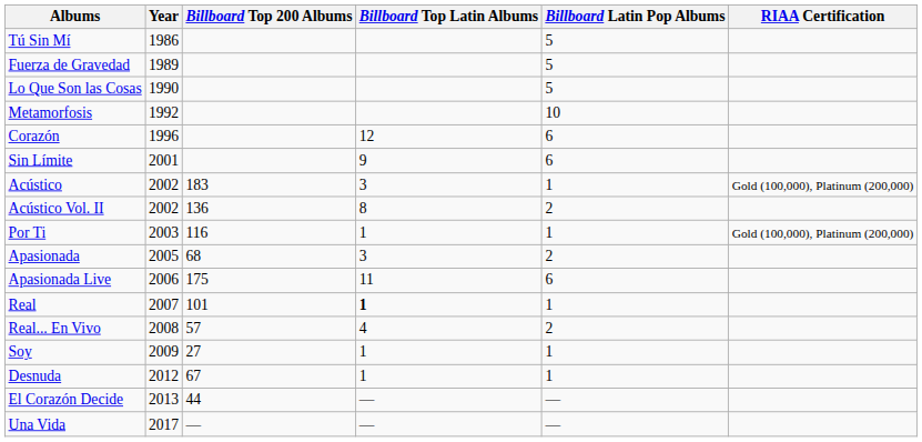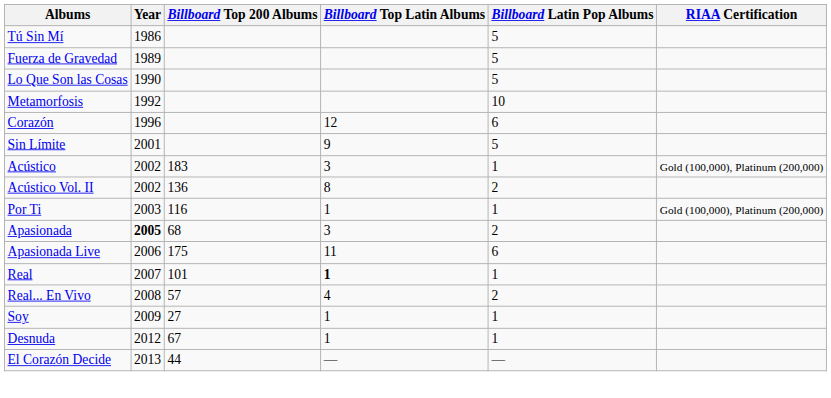 <table class="wikitable">
 <tr>
 <th align="center">Albums</th>
 <th align="center">Year</th>
 <th align="center"><em><a href='#'>Billboard</a></em> Top 200 Albums</th>
 <th align="center"><em><a href='#'>Billboard</a></em> Top Latin Albums</th>
 <th align="center"><em><a href='#'>Billboard</a></em> Latin Pop Albums</th>
 <th align="center"><a href='#'>RIAA</a> Certification</th>
 </tr>
 <tr>
 <td align="left"><a href='#'>Tú Sin Mí</a></td>
 <td align="left">1986</td>
 <td align="left"></td>
 <td align="left"></td>
 <td align="left">5</td>
 <td align="left"></td>
 </tr>
 <tr>
 <td align="left"><a href='#'>Fuerza de Gravedad</a></td>
 <td align="left">1989</td>
 <td align="left"></td>
 <td align="left"></td>
 <td align="left">5</td>
 <td align="left"></td>
 </tr>
 <tr>
 <td align="left"><a href='#'>Lo Que Son las Cosas</a></td>
 <td align="left">1990</td>
 <td align="left"></td>
 <td align="left"></td>
 <td align="left">5</td>
 <td align="left"></td>
 </tr>
 <tr>
 <td align="left"><a href='#'>Metamorfosis</a></td>
 <td align="left">1992</td>
 <td align="left"></td>
 <td align="left"></td>
 <td align="left">10</td>
 <td align="left"></td>
 </tr>
 <tr>
 <td align="left"><a href='#'>Corazón</a></td>
 <td align="left">1996</td>
 <td align="left"></td>
 <td align="left">12</td>
 <td align="left">6</td>
 <td align="left"></td>
 </tr>
 <tr>
 <td align="left"><a href='#'>Sin Límite</a></td>
 <td align="left">2001</td>
 <td align="left"></td>
 <td align="left">9</td>
-<td align="left">6</td>
+<td align="left">5</td>
 <td align="left"></td>
 </tr>
 <tr>
 <td align="left"><a href='#'>Acústico</a></td>
 <td align="left">2002</td>
 <td align="left">183</td>
 <td align="left">3</td>
 <td align="left">1</td>
 <td align="left"><small>Gold (100,000), Platinum (200,000)</small></td>
 </tr>
 <tr>
 <td align="left"><a href='#'>Acústico Vol. II</a></td>
 <td align="left">2002</td>
 <td align="left">136</td>
 <td align="left">8</td>
 <td align="left">2</td>
 <td align="left"></td>
 </tr>
 <tr>
 <td align="left"><a href='#'>Por Ti</a></td>
 <td align="left">2003</td>
 <td align="left">116</td>
 <td align="left">1</td>
 <td align="left">1</td>
 <td align="left"><small>Gold (100,000), Platinum (200,000)</small></td>
 </tr>
 <tr>
 <td align="left"><a href='#'>Apasionada</a></td>
-<td align="left">2005</td>
+<td align="left"><strong>2005</strong></td>
 <td align="left">68</td>
 <td align="left">3</td>
 <td align="left">2</td>
 <td align="left"></td>
 </tr>
 <tr>
 <td align="left"><a href='#'>Apasionada Live</a></td>
 <td align="left">2006</td>
 <td align="left">175</td>
 <td align="left">11</td>
 <td align="left">6</td>
 <td align="left"></td>
 </tr>
 <tr>
 <td align="left"><a href='#'>Real</a></td>
 <td align="left">2007</td>
 <td align="left">101</td>
 <td align="left"><strong>1</strong></td>
 <td align="left">1</td>
 <td align="left"></td>
 </tr>
 <tr>
 <td align="left"><a href='#'>Real... En Vivo</a></td>
 <td align="left">2008</td>
 <td align="left">57</td>
 <td align="left">4</td>
 <td align="left">2</td>
 <td align="left"></td>
 </tr>
 <tr>
 <td align="left"><a href='#'>Soy</a></td>
 <td align="left">2009</td>
 <td align="left">27</td>
 <td align="left">1</td>
 <td align="left">1</td>
 <td align="left"></td>
 </tr>
 <tr>
 <td align="left"><a href='#'>Desnuda</a></td>
 <td align="left">2012</td>
 <td align="left">67</td>
 <td align="left">1</td>
 <td align="left">1</td>
 <td align="left"></td>
 </tr>
 <tr>
 <td align="left"><a href='#'>El Corazón Decide</a></td>
 <td align="left">2013</td>
 <td align="left">44</td>
 <td align="left">—</td>
 <td align="left">—</td>
 <td align="left"></td>
 </tr>
-<tr>
-<td align="left"><a href='#'>Una Vida</a></td>
-<td align="left">2017</td>
-<td align="left">—</td>
-<td align="left">—</td>
-<td align="left">—</td>
-<td align="left"></td>
-</tr>
 </table>
